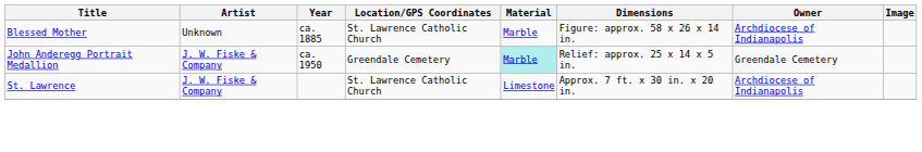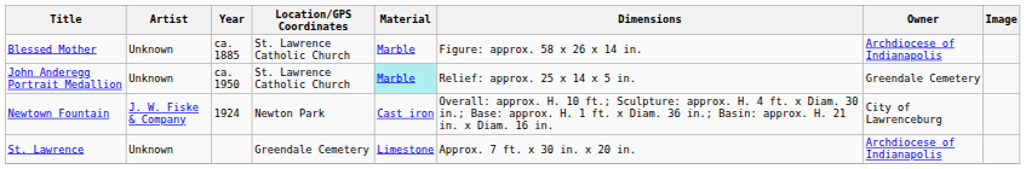 <table class="wikitable sortable">
 <tr>
 <th>Title</th>
 <th>Artist</th>
 <th>Year</th>
 <th>Location/GPS Coordinates</th>
 <th>Material</th>
 <th>Dimensions</th>
 <th>Owner</th>
 <th>Image</th>
 </tr>
 <tr>
 <td><a href='#'>Blessed Mother</a></td>
 <td>Unknown</td>
 <td>ca. 1885</td>
 <td>St. Lawrence Catholic Church</td>
 <td><a href='#'>Marble</a></td>
 <td>Figure: approx. 58 x 26 x 14 in.</td>
 <td><a href='#'>Archdiocese of Indianapolis</a></td>
 <td></td>
 </tr>
 <tr>
 <td><a href='#'>John Anderegg Portrait Medallion</a></td>
-<td><a href='#'>J. W. Fiske & Company</a></td>
+<td>Unknown</td>
 <td>ca. 1950</td>
-<td>Greendale Cemetery</td>
+<td>St. Lawrence Catholic Church</td>
 <td style="background: paleturquoise;"><a href='#'>Marble</a></td>
 <td>Relief: approx. 25 x 14 x 5 in.</td>
 <td>Greendale Cemetery</td>
 <td></td>
 </tr>
 <tr>
+<td><a href='#'>Newtown Fountain</a></td>
+<td><a href='#'>J. W. Fiske & Company</a></td>
+<td>1924</td>
+<td>Newton Park</td>
+<td><a href='#'>Cast iron</a></td>
+<td>Overall: approx. H. 10 ft.; Sculpture: approx. H. 4 ft. x Diam. 30 in.; Base: approx. H. 1 ft. x Diam. 36 in.; Basin: approx. H. 21 in. x Diam. 16 in.</td>
+<td>City of Lawrenceburg</td>
+<td></td>
+</tr>
+<tr>
 <td><a href='#'>St. Lawrence</a></td>
-<td><a href='#'>J. W. Fiske & Company</a></td>
+<td>Unknown</td>
 <td></td>
-<td>St. Lawrence Catholic Church</td>
+<td>Greendale Cemetery</td>
 <td><a href='#'>Limestone</a></td>
 <td>Approx. 7 ft. x 30 in. x 20 in.</td>
 <td><a href='#'>Archdiocese of Indianapolis</a></td>
 <td></td>
 </tr>
 <tr>
 </tr>
 </table>
